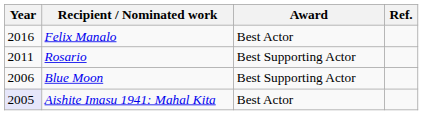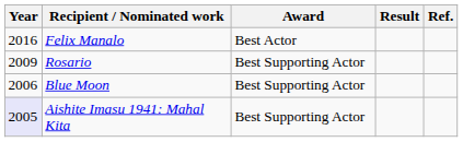 <table class="wikitable" style="width:80%">
 <tr>
 <th scope="col" width="5%" style="white-space: nowrap;">Year</th>
 <th scope="col" width="30%" style="white-space: nowrap;">Recipient / Nominated work</th>
 <th scope="col" width="30%" style="white-space: nowrap;">Award</th>
+<th scope="col" width="10%" style="white-space: nowrap;">Result</th>
 <th scope="col" width="5%" style="white-space: nowrap;">Ref.</th>
 </tr>
 <tr>
 <td>2016</td>
 <td><em><a href='#'>Felix Manalo</a></em></td>
 <td>Best Actor</td>
+<td></td>
 <td style="text-align:center;"></td>
 </tr>
 <tr>
-<td>2011</td>
+<td>2009</td>
 <td><em><a href='#'>Rosario</a></em></td>
 <td>Best Supporting Actor</td>
+<td></td>
 <td style="text-align:center;"></td>
 </tr>
 <tr>
 <td>2006</td>
 <td><em><a href='#'>Blue Moon</a></em></td>
 <td>Best Supporting Actor</td>
+<td></td>
 <td style="text-align:center;"></td>
 </tr>
 <tr>
 <td style="background: lavender;">2005</td>
 <td><em><a href='#'>Aishite Imasu 1941: Mahal Kita</a></em></td>
-<td>Best Actor</td>
+<td>Best Supporting Actor</td>
+<td></td>
 <td style="text-align:center;"></td>
 </tr>
 </table>
